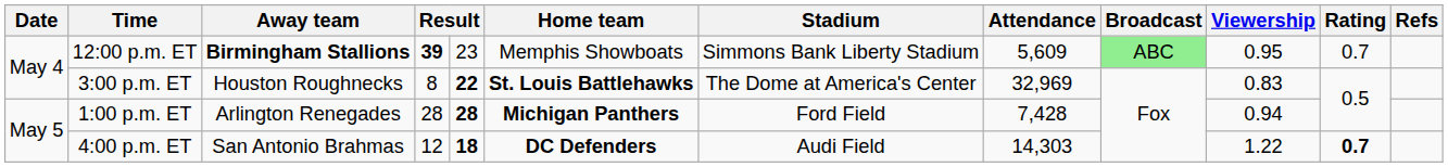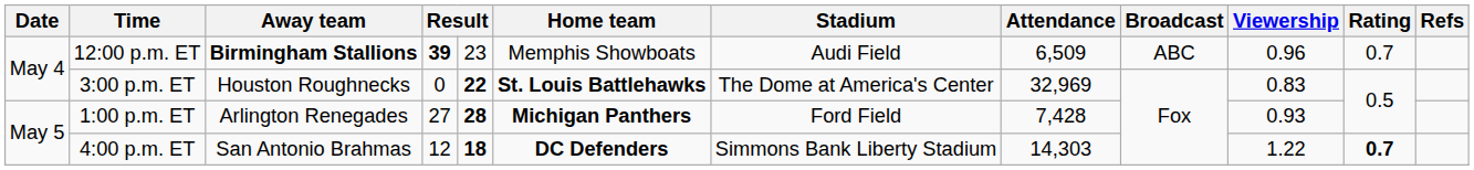 <table class="wikitable" style="text-align:center;">
 <tr>
 <th>Date</th>
 <th>Time<br></th>
 <th>Away team</th>
 <th colspan="2">Result<br></th>
 <th>Home team</th>
 <th>Stadium</th>
 <th>Attendance</th>
 <th>Broadcast</th>
 <th><a href='#'>Viewership</a><br></th>
 <th>Rating<br></th>
 <th>Refs</th>
 </tr>
 <tr>
 <td rowspan=2>May 4</td>
 <td>12:00 p.m. ET</td>
 <td><strong>Birmingham Stallions</strong></td>
 <td><strong>39</strong></td>
 <td>23</td>
 <td>Memphis Showboats</td>
-<td>Simmons Bank Liberty Stadium</td>
-<td>5,609</td>
-<td style="background: lightgreen;">ABC</td>
-<td>0.95</td>
+<td>Audi Field</td>
+<td>6,509</td>
+<td>ABC</td>
+<td>0.96</td>
 <td>0.7</td>
 <td></td>
 </tr>
 <tr>
 <td>3:00 p.m. ET</td>
 <td>Houston Roughnecks</td>
-<td>8</td>
+<td>0</td>
 <td><strong>22</strong></td>
 <td><strong>St. Louis Battlehawks</strong></td>
 <td>The Dome at America's Center</td>
 <td>32,969</td>
 <td rowspan=3>Fox</td>
 <td>0.83</td>
 <td rowspan="2">0.5</td>
 <td></td>
 </tr>
 <tr>
 <td rowspan=2>May 5</td>
 <td>1:00 p.m. ET</td>
 <td>Arlington Renegades</td>
-<td>28</td>
+<td>27</td>
 <td><strong>28</strong></td>
 <td><strong>Michigan Panthers</strong></td>
 <td>Ford Field</td>
 <td>7,428</td>
-<td>0.94</td>
+<td>0.93</td>
 <td></td>
 </tr>
 <tr>
 <td>4:00 p.m. ET</td>
 <td>San Antonio Brahmas</td>
 <td>12</td>
 <td><strong>18</strong></td>
 <td><strong>DC Defenders</strong></td>
-<td>Audi Field</td>
+<td>Simmons Bank Liberty Stadium</td>
 <td>14,303</td>
 <td>1.22</td>
 <td><strong>0.7</strong></td>
 <td></td>
 </tr>
 </table>
